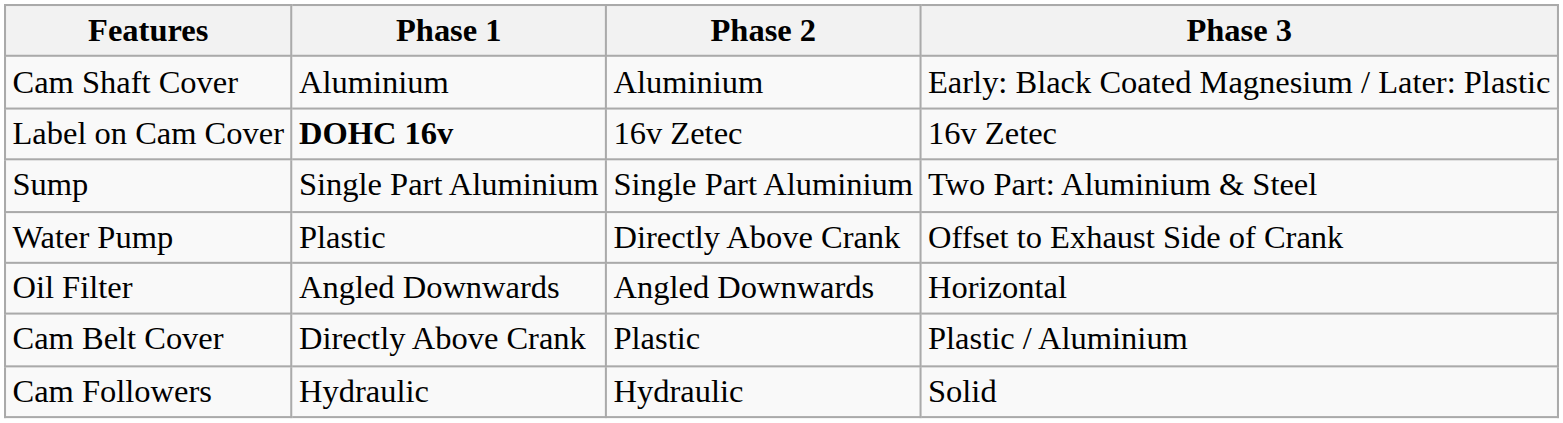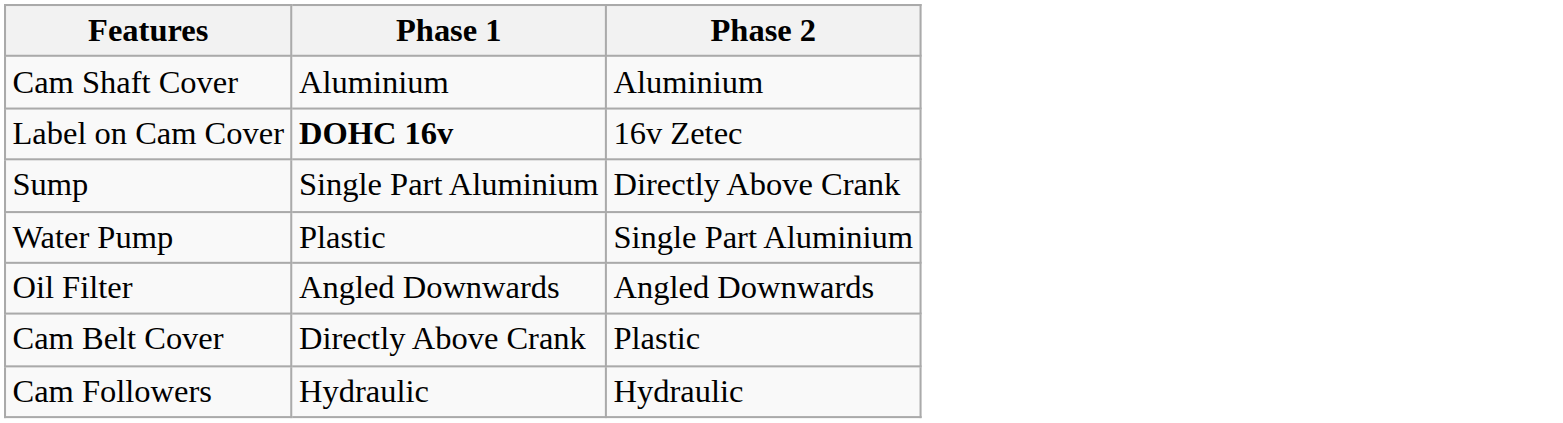 <table class="wikitable">
 <tr>
 <th>Features</th>
 <th>Phase 1</th>
 <th>Phase 2</th>
-<th>Phase 3</th>
 </tr>
 <tr>
 <td>Cam Shaft Cover</td>
 <td>Aluminium</td>
 <td>Aluminium</td>
-<td>Early: Black Coated Magnesium / Later: Plastic</td>
 </tr>
 <tr>
 <td>Label on Cam Cover</td>
 <td><strong>DOHC 16v</strong></td>
 <td>16v Zetec</td>
-<td>16v Zetec</td>
 </tr>
 <tr>
 <td>Sump</td>
 <td>Single Part Aluminium</td>
-<td>Single Part Aluminium</td>
-<td>Two Part: Aluminium & Steel</td>
+<td>Directly Above Crank</td>
 </tr>
 <tr>
 <td>Water Pump</td>
 <td>Plastic</td>
-<td>Directly Above Crank</td>
-<td>Offset to Exhaust Side of Crank</td>
+<td>Single Part Aluminium</td>
 </tr>
 <tr>
 <td>Oil Filter</td>
 <td>Angled Downwards</td>
 <td>Angled Downwards</td>
-<td>Horizontal</td>
 </tr>
 <tr>
 <td>Cam Belt Cover</td>
 <td>Directly Above Crank</td>
 <td>Plastic</td>
-<td>Plastic / Aluminium</td>
 </tr>
 <tr>
 <td>Cam Followers</td>
 <td>Hydraulic</td>
 <td>Hydraulic</td>
-<td>Solid</td>
 </tr>
 </table>
